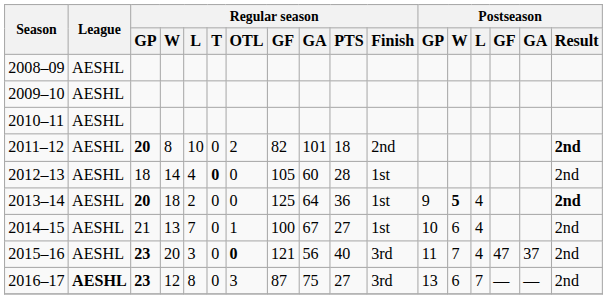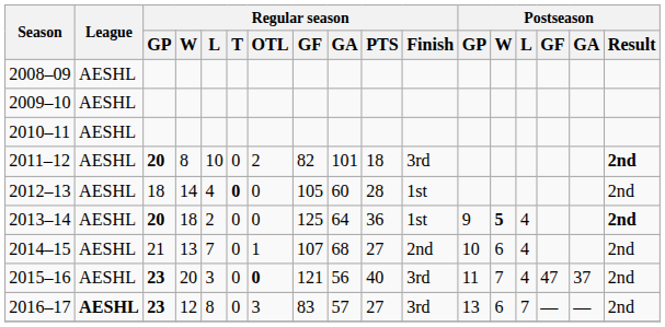 <table class="wikitable plainrowheaders" style="text-align: background:#dddddd; center; font-size: 95%">
 <tr align="center" style="font-size: small; font-weight:bold; padding:5px;">
 <th rowspan="2" scope="col">Season</th>
 <th rowspan="2" scope="col">League</th>
 <th colspan="9">Regular season</th>
 <th colspan="9">Postseason</th>
 </tr>
 <tr style="text-align: center">
 <th scope="col">GP</th>
 <th scope="col">W</th>
 <th scope="col">L</th>
 <th scope="col">T</th>
 <th scope="col">OTL</th>
 <th scope="col">GF</th>
 <th scope="col">GA</th>
 <th scope="col">PTS</th>
 <th scope="col">Finish</th>
 <th scope="col">GP</th>
 <th scope="col">W</th>
 <th scope="col">L</th>
 <th scope="col">GF</th>
 <th scope="col">GA</th>
 <th scope="col">Result</th>
 </tr>
 <tr>
 <td>2008–09</td>
 <td>AESHL</td>
 <td></td>
 <td></td>
 <td></td>
 <td></td>
 <td></td>
 <td></td>
 <td></td>
 <td></td>
 <td></td>
 <td></td>
 <td></td>
 <td></td>
 <td></td>
 <td></td>
 <td></td>
 </tr>
 <tr>
 <td>2009–10</td>
 <td>AESHL</td>
 <td></td>
 <td></td>
 <td></td>
 <td></td>
 <td></td>
 <td></td>
 <td></td>
 <td></td>
 <td></td>
 <td></td>
 <td></td>
 <td></td>
 <td></td>
 <td></td>
 <td></td>
 </tr>
 <tr>
 <td>2010–11</td>
 <td>AESHL</td>
 <td></td>
 <td></td>
 <td></td>
 <td></td>
 <td></td>
 <td></td>
 <td></td>
 <td></td>
 <td></td>
 <td></td>
 <td></td>
 <td></td>
 <td></td>
 <td></td>
 <td></td>
 </tr>
 <tr>
 <td>2011–12</td>
 <td>AESHL</td>
 <td><strong>20</strong></td>
 <td>8</td>
 <td>10</td>
 <td>0</td>
 <td>2</td>
 <td>82</td>
 <td>101</td>
 <td>18</td>
-<td>2nd</td>
+<td>3rd</td>
 <td></td>
 <td></td>
 <td></td>
 <td></td>
 <td></td>
 <td><strong>2nd</strong></td>
 </tr>
 <tr>
 <td>2012–13</td>
 <td>AESHL</td>
 <td>18</td>
 <td>14</td>
 <td>4</td>
 <td><strong>0</strong></td>
 <td>0</td>
 <td>105</td>
 <td>60</td>
 <td>28</td>
 <td>1st</td>
 <td></td>
 <td></td>
 <td></td>
 <td></td>
 <td></td>
 <td>2nd</td>
 </tr>
 <tr>
 <td>2013–14</td>
 <td>AESHL</td>
 <td><strong>20</strong></td>
 <td>18</td>
 <td>2</td>
 <td>0</td>
 <td>0</td>
 <td>125</td>
 <td>64</td>
 <td>36</td>
 <td>1st</td>
 <td>9</td>
 <td><strong>5</strong></td>
 <td>4</td>
 <td></td>
 <td></td>
 <td><strong>2nd</strong></td>
 </tr>
 <tr>
 <td>2014–15</td>
 <td>AESHL</td>
 <td>21</td>
 <td>13</td>
 <td>7</td>
 <td>0</td>
 <td>1</td>
-<td>100</td>
-<td>67</td>
+<td>107</td>
+<td>68</td>
 <td>27</td>
-<td>1st</td>
+<td>2nd</td>
 <td>10</td>
 <td>6</td>
 <td>4</td>
 <td></td>
 <td></td>
 <td>2nd</td>
 </tr>
 <tr>
 <td>2015–16</td>
 <td>AESHL</td>
 <td><strong>23</strong></td>
 <td>20</td>
 <td>3</td>
 <td>0</td>
 <td><strong>0</strong></td>
 <td>121</td>
 <td>56</td>
 <td>40</td>
 <td>3rd</td>
 <td>11</td>
 <td>7</td>
 <td>4</td>
 <td>47</td>
 <td>37</td>
 <td>2nd</td>
 </tr>
 <tr>
 <td>2016–17</td>
 <td><strong>AESHL</strong></td>
 <td><strong>23</strong></td>
 <td>12</td>
 <td>8</td>
 <td>0</td>
 <td>3</td>
-<td>87</td>
-<td>75</td>
+<td>83</td>
+<td>57</td>
 <td>27</td>
 <td>3rd</td>
 <td>13</td>
 <td>6</td>
 <td>7</td>
 <td>—</td>
 <td>—</td>
 <td>2nd</td>
 </tr>
 <tr>
 </tr>
 </table>
